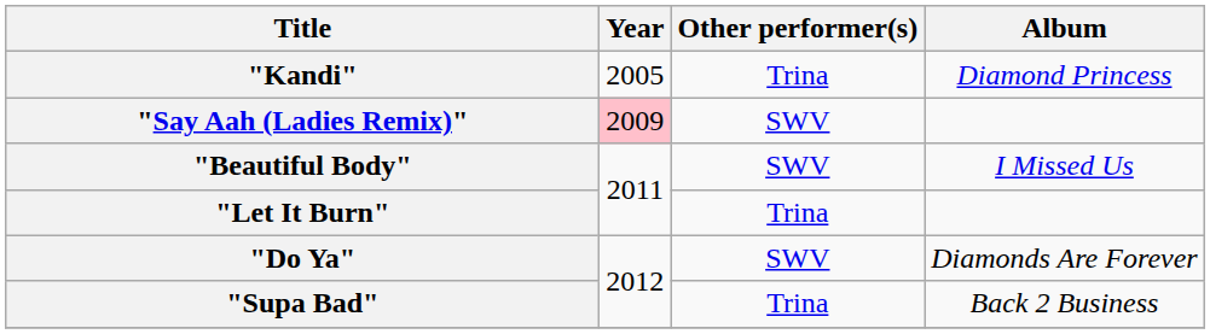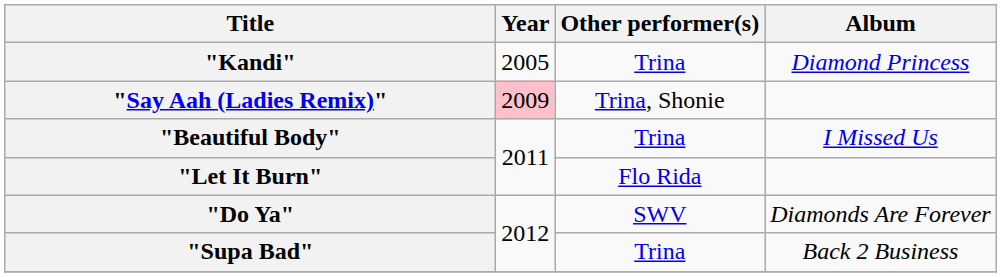 <table class="wikitable plainrowheaders" style="text-align:center;">
 <tr>
 <th scope="col" style="width:20em;">Title</th>
 <th scope="col">Year</th>
 <th scope="col">Other performer(s)</th>
 <th scope="col">Album</th>
 </tr>
 <tr>
 <th scope="row">"Kandi"</th>
 <td>2005</td>
 <td><a href='#'>Trina</a></td>
 <td><em><a href='#'>Diamond Princess</a></em></td>
 </tr>
 <tr>
 <th scope="row">"<a href='#'>Say Aah (Ladies Remix)</a>"</th>
 <td style="background: pink;">2009</td>
-<td><a href='#'>SWV</a></td>
+<td><a href='#'>Trina</a>, Shonie</td>
 <td></td>
 </tr>
 <tr>
 <th scope="row">"Beautiful Body"</th>
 <td rowspan="2">2011</td>
-<td><a href='#'>SWV</a></td>
+<td><a href='#'>Trina</a></td>
 <td><em><a href='#'>I Missed Us</a></em></td>
 </tr>
 <tr>
 <th scope="row">"Let It Burn"</th>
-<td><a href='#'>Trina</a></td>
+<td><a href='#'>Flo Rida</a></td>
 <td></td>
 </tr>
 <tr>
 <th scope="row">"Do Ya"</th>
 <td rowspan="2">2012</td>
 <td><a href='#'>SWV</a></td>
 <td><em>Diamonds Are Forever</em></td>
 </tr>
 <tr>
 <th scope="row">"Supa Bad"</th>
 <td><a href='#'>Trina</a></td>
 <td><em>Back 2 Business</em></td>
 </tr>
 <tr>
 </tr>
 </table>
